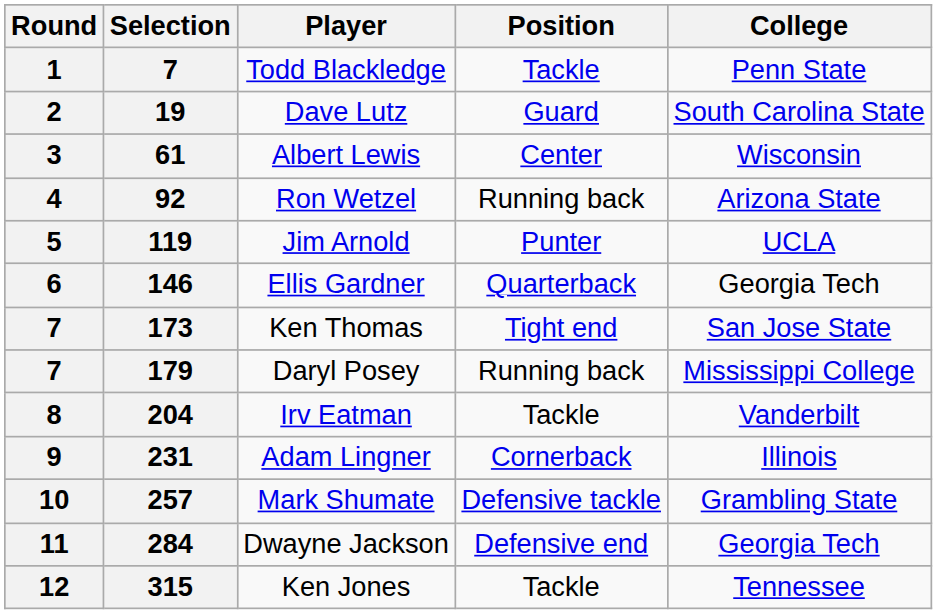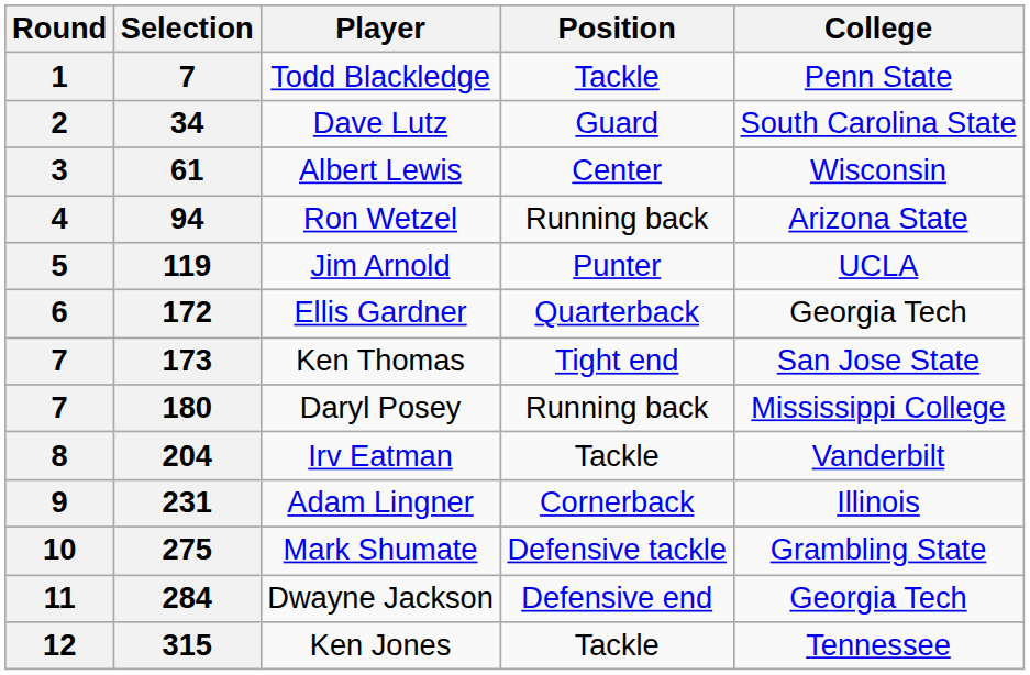 <table class="wikitable" style="text-align:center">
 <tr>
 <th>Round</th>
 <th>Selection</th>
 <th>Player</th>
 <th>Position</th>
 <th>College</th>
 </tr>
 <tr>
 <th>1</th>
 <th>7</th>
 <td><a href='#'>Todd Blackledge</a></td>
 <td><a href='#'>Tackle</a></td>
 <td><a href='#'>Penn State</a></td>
 </tr>
 <tr>
 <th>2</th>
-<th>19</th>
+<th>34</th>
 <td><a href='#'>Dave Lutz</a></td>
 <td><a href='#'>Guard</a></td>
 <td><a href='#'>South Carolina State</a></td>
 </tr>
 <tr>
 <th>3</th>
 <th>61</th>
 <td><a href='#'>Albert Lewis</a></td>
 <td><a href='#'>Center</a></td>
 <td><a href='#'>Wisconsin</a></td>
 </tr>
 <tr>
 <th>4</th>
-<th>92</th>
+<th>94</th>
 <td><a href='#'>Ron Wetzel</a></td>
 <td>Running back</td>
 <td><a href='#'>Arizona State</a></td>
 </tr>
 <tr>
 <th>5</th>
 <th>119</th>
 <td><a href='#'>Jim Arnold</a></td>
 <td><a href='#'>Punter</a></td>
 <td><a href='#'>UCLA</a></td>
 </tr>
 <tr>
 <th>6</th>
-<th>146</th>
+<th>172</th>
 <td><a href='#'>Ellis Gardner</a></td>
 <td><a href='#'>Quarterback</a></td>
 <td>Georgia Tech</td>
 </tr>
 <tr>
 <th>7</th>
 <th>173</th>
 <td>Ken Thomas</td>
 <td><a href='#'>Tight end</a></td>
 <td><a href='#'>San Jose State</a></td>
 </tr>
 <tr>
 <th>7</th>
-<th>179</th>
+<th>180</th>
 <td>Daryl Posey</td>
 <td>Running back</td>
 <td><a href='#'>Mississippi College</a></td>
 </tr>
 <tr>
 <th>8</th>
 <th>204</th>
 <td><a href='#'>Irv Eatman</a></td>
 <td>Tackle</td>
 <td><a href='#'>Vanderbilt</a></td>
 </tr>
 <tr>
 <th>9</th>
 <th>231</th>
 <td><a href='#'>Adam Lingner</a></td>
 <td><a href='#'>Cornerback</a></td>
 <td><a href='#'>Illinois</a></td>
 </tr>
 <tr>
 <th>10</th>
-<th>257</th>
+<th>275</th>
 <td><a href='#'>Mark Shumate</a></td>
 <td><a href='#'>Defensive tackle</a></td>
 <td><a href='#'>Grambling State</a></td>
 </tr>
 <tr>
 <th>11</th>
 <th>284</th>
 <td>Dwayne Jackson</td>
 <td><a href='#'>Defensive end</a></td>
 <td><a href='#'>Georgia Tech</a></td>
 </tr>
 <tr>
 <th>12</th>
 <th>315</th>
 <td>Ken Jones</td>
 <td>Tackle</td>
 <td><a href='#'>Tennessee</a></td>
 </tr>
 </table>
